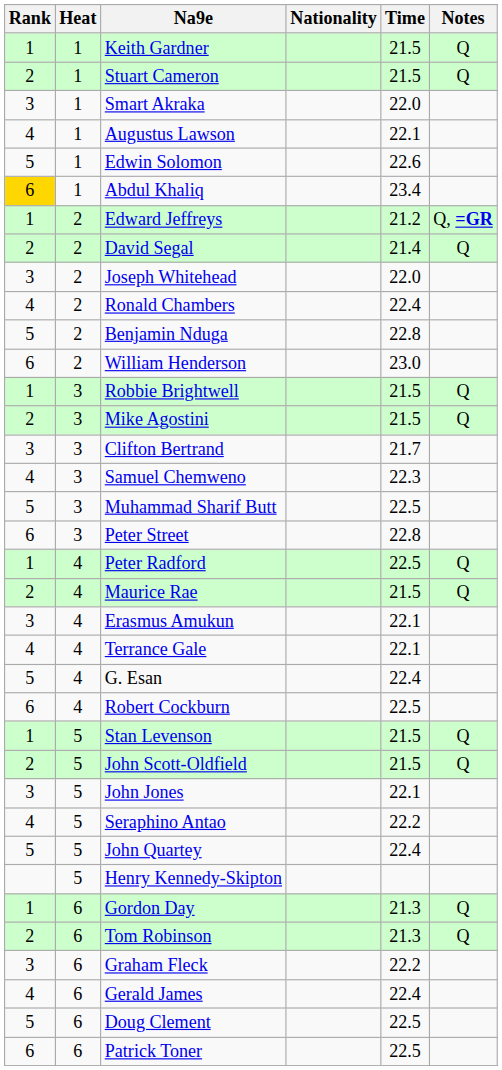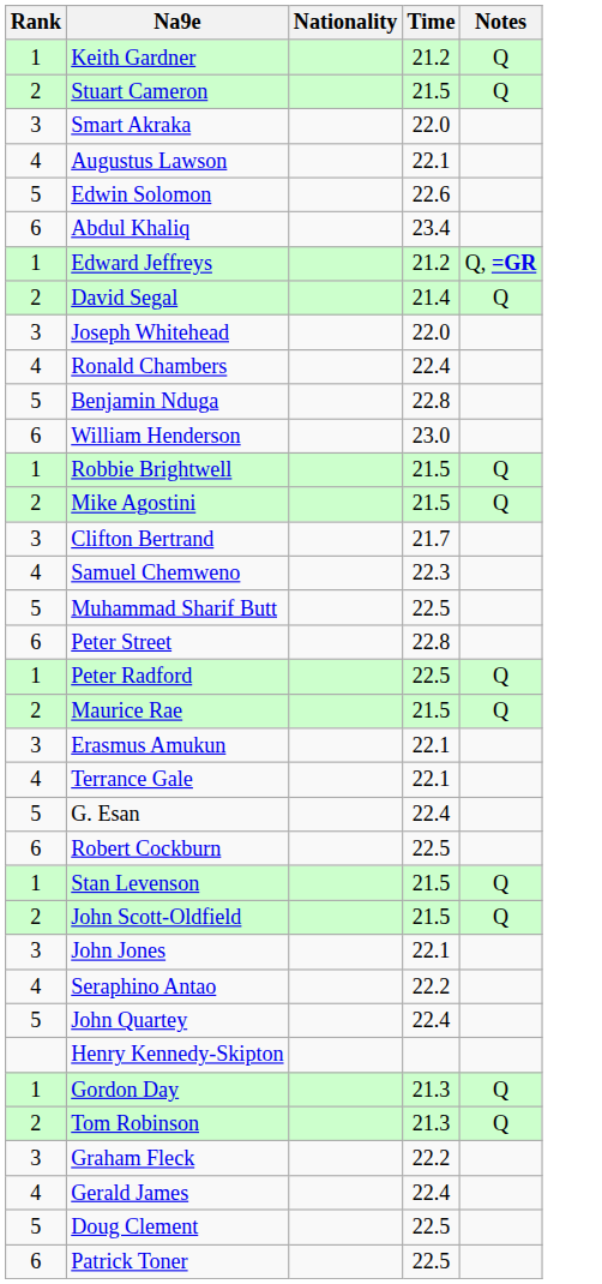 <table class="wikitable sortable" style="text-align:center">
 <tr>
 <th>Rank</th>
-<th>Heat</th>
 <th>Na9e</th>
 <th>Nationality</th>
 <th>Time</th>
 <th>Notes</th>
 </tr>
 <tr bgcolor=ccffcc>
 <td>1</td>
-<td>1</td>
 <td align=left><a href='#'>Keith Gardner</a></td>
 <td align=left></td>
-<td>21.5</td>
+<td>21.2</td>
 <td>Q</td>
 </tr>
 <tr bgcolor=ccffcc>
 <td>2</td>
-<td>1</td>
 <td align=left><a href='#'>Stuart Cameron</a></td>
 <td align=left></td>
 <td>21.5</td>
 <td>Q</td>
 </tr>
 <tr>
 <td>3</td>
-<td>1</td>
 <td align=left><a href='#'>Smart Akraka</a></td>
 <td align=left></td>
 <td>22.0</td>
 <td></td>
 </tr>
 <tr>
 <td>4</td>
-<td>1</td>
 <td align=left><a href='#'>Augustus Lawson</a></td>
 <td align=left></td>
 <td>22.1</td>
 <td></td>
 </tr>
 <tr>
 <td>5</td>
-<td>1</td>
 <td align=left><a href='#'>Edwin Solomon</a></td>
 <td align=left></td>
 <td>22.6</td>
 <td></td>
 </tr>
 <tr>
-<td style="background: gold;">6</td>
-<td>1</td>
+<td>6</td>
 <td align=left><a href='#'>Abdul Khaliq</a></td>
 <td align=left></td>
 <td>23.4</td>
 <td></td>
 </tr>
 <tr bgcolor=ccffcc>
 <td>1</td>
-<td>2</td>
 <td align=left><a href='#'>Edward Jeffreys</a></td>
 <td align=left></td>
 <td>21.2</td>
 <td>Q, <strong><a href='#'>=GR</a></strong></td>
 </tr>
 <tr bgcolor=ccffcc>
-<td>2</td>
 <td>2</td>
 <td align=left><a href='#'>David Segal</a></td>
 <td align=left></td>
 <td>21.4</td>
 <td>Q</td>
 </tr>
 <tr>
 <td>3</td>
-<td>2</td>
 <td align=left><a href='#'>Joseph Whitehead</a></td>
 <td align=left></td>
 <td>22.0</td>
 <td></td>
 </tr>
 <tr>
 <td>4</td>
-<td>2</td>
 <td align=left><a href='#'>Ronald Chambers</a></td>
 <td align=left></td>
 <td>22.4</td>
 <td></td>
 </tr>
 <tr>
 <td>5</td>
-<td>2</td>
 <td align=left><a href='#'>Benjamin Nduga</a></td>
 <td align=left></td>
 <td>22.8</td>
 <td></td>
 </tr>
 <tr>
 <td>6</td>
-<td>2</td>
 <td align=left><a href='#'>William Henderson</a></td>
 <td align=left></td>
 <td>23.0</td>
 <td></td>
 </tr>
 <tr bgcolor=ccffcc>
 <td>1</td>
-<td>3</td>
 <td align=left><a href='#'>Robbie Brightwell</a></td>
 <td align=left></td>
 <td>21.5</td>
 <td>Q</td>
 </tr>
 <tr bgcolor=ccffcc>
 <td>2</td>
-<td>3</td>
 <td align=left><a href='#'>Mike Agostini</a></td>
 <td align=left></td>
 <td>21.5</td>
 <td>Q</td>
 </tr>
 <tr>
-<td>3</td>
 <td>3</td>
 <td align=left><a href='#'>Clifton Bertrand</a></td>
 <td align=left></td>
 <td>21.7</td>
 <td></td>
 </tr>
 <tr>
 <td>4</td>
-<td>3</td>
 <td align=left><a href='#'>Samuel Chemweno</a></td>
 <td align=left></td>
 <td>22.3</td>
 <td></td>
 </tr>
 <tr>
 <td>5</td>
-<td>3</td>
 <td align=left><a href='#'>Muhammad Sharif Butt</a></td>
 <td align=left></td>
 <td>22.5</td>
 <td></td>
 </tr>
 <tr>
 <td>6</td>
-<td>3</td>
 <td align=left><a href='#'>Peter Street</a></td>
 <td align=left></td>
 <td>22.8</td>
 <td></td>
 </tr>
 <tr bgcolor=ccffcc>
 <td>1</td>
-<td>4</td>
 <td align=left><a href='#'>Peter Radford</a></td>
 <td align=left></td>
 <td>22.5</td>
 <td>Q</td>
 </tr>
 <tr bgcolor=ccffcc>
 <td>2</td>
-<td>4</td>
 <td align=left><a href='#'>Maurice Rae</a></td>
 <td align=left></td>
 <td>21.5</td>
 <td>Q</td>
 </tr>
 <tr>
 <td>3</td>
-<td>4</td>
 <td align=left><a href='#'>Erasmus Amukun</a></td>
 <td align=left></td>
 <td>22.1</td>
 <td></td>
 </tr>
 <tr>
-<td>4</td>
 <td>4</td>
 <td align=left><a href='#'>Terrance Gale</a></td>
 <td align=left></td>
 <td>22.1</td>
 <td></td>
 </tr>
 <tr>
 <td>5</td>
-<td>4</td>
 <td align=left>G. Esan</td>
 <td align=left></td>
 <td>22.4</td>
 <td></td>
 </tr>
 <tr>
 <td>6</td>
-<td>4</td>
 <td align=left><a href='#'>Robert Cockburn</a></td>
 <td align=left></td>
 <td>22.5</td>
 <td></td>
 </tr>
 <tr bgcolor=ccffcc>
 <td>1</td>
-<td>5</td>
 <td align=left><a href='#'>Stan Levenson</a></td>
 <td align=left></td>
 <td>21.5</td>
 <td>Q</td>
 </tr>
 <tr bgcolor=ccffcc>
 <td>2</td>
-<td>5</td>
 <td align=left><a href='#'>John Scott-Oldfield</a></td>
 <td align=left></td>
 <td>21.5</td>
 <td>Q</td>
 </tr>
 <tr>
 <td>3</td>
-<td>5</td>
 <td align=left><a href='#'>John Jones</a></td>
 <td align=left></td>
 <td>22.1</td>
 <td></td>
 </tr>
 <tr>
 <td>4</td>
-<td>5</td>
 <td align=left><a href='#'>Seraphino Antao</a></td>
 <td align=left></td>
 <td>22.2</td>
 <td></td>
 </tr>
 <tr>
-<td>5</td>
 <td>5</td>
 <td align=left><a href='#'>John Quartey</a></td>
 <td align=left></td>
 <td>22.4</td>
 <td></td>
 </tr>
 <tr>
 <td></td>
-<td>5</td>
 <td align=left><a href='#'>Henry Kennedy-Skipton</a></td>
 <td align=left></td>
 <td></td>
 <td></td>
 </tr>
 <tr bgcolor=ccffcc>
 <td>1</td>
-<td>6</td>
 <td align=left><a href='#'>Gordon Day</a></td>
 <td align=left></td>
 <td>21.3</td>
 <td>Q</td>
 </tr>
 <tr bgcolor=ccffcc>
 <td>2</td>
-<td>6</td>
 <td align=left><a href='#'>Tom Robinson</a></td>
 <td align=left></td>
 <td>21.3</td>
 <td>Q</td>
 </tr>
 <tr>
 <td>3</td>
-<td>6</td>
 <td align=left><a href='#'>Graham Fleck</a></td>
 <td align=left></td>
 <td>22.2</td>
 <td></td>
 </tr>
 <tr>
 <td>4</td>
-<td>6</td>
 <td align=left><a href='#'>Gerald James</a></td>
 <td align=left></td>
 <td>22.4</td>
 <td></td>
 </tr>
 <tr>
 <td>5</td>
-<td>6</td>
 <td align=left><a href='#'>Doug Clement</a></td>
 <td align=left></td>
 <td>22.5</td>
 <td></td>
 </tr>
 <tr>
 <td>6</td>
-<td>6</td>
 <td align=left><a href='#'>Patrick Toner</a></td>
 <td align=left></td>
 <td>22.5</td>
 <td></td>
 </tr>
 </table>
